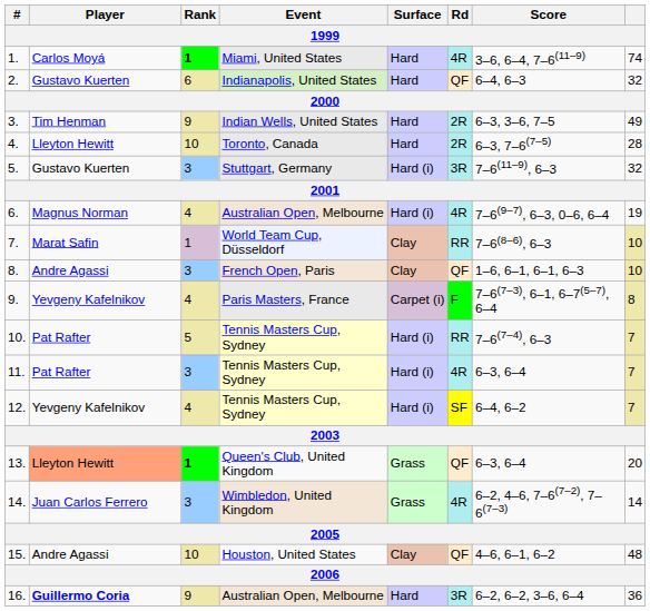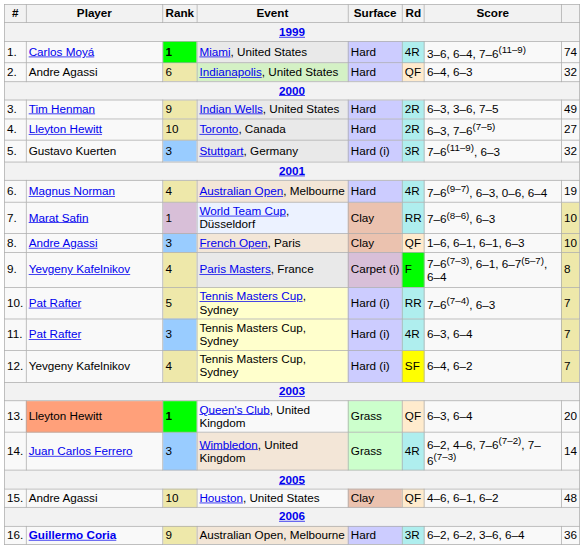 <table class="wikitable sortable">
 <tr>
 <th>#</th>
 <th width=180>Player</th>
 <th>Rank</th>
 <th width=200>Event</th>
 <th>Surface</th>
 <th>Rd</th>
 <th width=180>Score</th>
 <th></th>
 </tr>
 <tr>
 <th colspan=8><a href='#'>1999</a></th>
 </tr>
 <tr>
 <td>1.</td>
 <td> <a href='#'>Carlos Moyá</a></td>
 <td bgcolor=lime><strong>1</strong></td>
 <td bgcolor=e9e9e9><a href='#'>Miami</a>, United States</td>
 <td bgcolor=CCCCFF>Hard</td>
 <td bgcolor=afeeee>4R</td>
 <td>3–6, 6–4, 7–6<sup>(11–9)</sup></td>
 <td>74</td>
 </tr>
 <tr>
 <td>2.</td>
-<td> <a href='#'>Gustavo Kuerten</a></td>
+<td> Andre Agassi</td>
 <td bgcolor=EEE8AA>6</td>
 <td bgcolor=d4f1c5><a href='#'>Indianapolis</a>, United States</td>
 <td bgcolor=CCCCFF>Hard</td>
 <td bgcolor=ffebcd>QF</td>
 <td>6–4, 6–3</td>
 <td>32</td>
 </tr>
 <tr>
 <th colspan=8><a href='#'>2000</a></th>
 </tr>
 <tr>
 <td>3.</td>
 <td> <a href='#'>Tim Henman</a></td>
 <td bgcolor=EEE8AA>9</td>
 <td bgcolor=e9e9e9><a href='#'>Indian Wells</a>, United States</td>
 <td bgcolor=CCCCFF>Hard</td>
 <td bgcolor=afeeee>2R</td>
 <td>6–3, 3–6, 7–5</td>
 <td>49</td>
 </tr>
 <tr>
 <td>4.</td>
 <td> <a href='#'>Lleyton Hewitt</a></td>
 <td bgcolor=EEE8AA>10</td>
 <td bgcolor=e9e9e9><a href='#'>Toronto</a>, Canada</td>
 <td bgcolor=CCCCFF>Hard</td>
 <td bgcolor=afeeee>2R</td>
 <td>6–3, 7–6<sup>(7–5)</sup></td>
-<td>28</td>
+<td>27</td>
 </tr>
 <tr>
 <td>5.</td>
 <td> Gustavo Kuerten</td>
 <td bgcolor=99ccff>3</td>
 <td bgcolor=e9e9e9><a href='#'>Stuttgart</a>, Germany</td>
 <td bgcolor=CCCCFF>Hard (i)</td>
 <td bgcolor=afeeee>3R</td>
 <td>7–6<sup>(11–9)</sup>, 6–3</td>
 <td>32</td>
 </tr>
 <tr>
 <th colspan=8><a href='#'>2001</a></th>
 </tr>
 <tr>
 <td>6.</td>
 <td> <a href='#'>Magnus Norman</a></td>
 <td bgcolor=EEE8AA>4</td>
 <td bgcolor=f3e6d7><a href='#'>Australian Open</a>, Melbourne</td>
-<td bgcolor=CCCCFF>Hard (i)</td>
+<td bgcolor=CCCCFF>Hard</td>
 <td bgcolor=afeeee>4R</td>
 <td>7–6<sup>(9–7)</sup>, 6–3, 0–6, 6–4</td>
 <td>19</td>
 </tr>
 <tr>
 <td>7.</td>
 <td> <a href='#'>Marat Safin</a></td>
 <td bgcolor=thistle>1</td>
 <td bgcolor=ECF2FF><a href='#'>World Team Cup</a>, Düsseldorf</td>
 <td bgcolor=#ebc2af>Clay</td>
 <td bgcolor=afeeee>RR</td>
 <td>7–6<sup>(8–6)</sup>, 6–3</td>
 <td bgcolor=EEE8AA>10</td>
 </tr>
 <tr>
 <td>8.</td>
 <td> <a href='#'>Andre Agassi</a></td>
 <td bgcolor=99ccff>3</td>
 <td bgcolor=f3e6d7><a href='#'>French Open</a>, Paris</td>
 <td bgcolor=#ebc2af>Clay</td>
 <td bgcolor=ffebcd>QF</td>
 <td>1–6, 6–1, 6–1, 6–3</td>
 <td bgcolor=EEE8AA>10</td>
 </tr>
 <tr>
 <td>9.</td>
 <td> <a href='#'>Yevgeny Kafelnikov</a></td>
 <td bgcolor=EEE8AA>4</td>
 <td bgcolor=e9e9e9><a href='#'>Paris Masters</a>, France</td>
 <td bgcolor=thistle>Carpet (i)</td>
 <td bgcolor=lime>F</td>
 <td>7–6<sup>(7–3)</sup>, 6–1, 6–7<sup>(5–7)</sup>, 6–4</td>
 <td bgcolor=EEE8AA>8</td>
 </tr>
 <tr>
 <td>10.</td>
 <td> <a href='#'>Pat Rafter</a></td>
 <td bgcolor=EEE8AA>5</td>
 <td bgcolor=ffffcc><a href='#'>Tennis Masters Cup</a>, Sydney</td>
 <td bgcolor=CCCCFF>Hard (i)</td>
 <td bgcolor=afeeee>RR</td>
 <td>7–6<sup>(7–4)</sup>, 6–3</td>
 <td bgcolor=EEE8AA>7</td>
 </tr>
 <tr>
 <td>11.</td>
 <td> <a href='#'>Pat Rafter</a></td>
 <td bgcolor=99ccff>3</td>
 <td bgcolor=ffffcc>Tennis Masters Cup, Sydney</td>
 <td bgcolor=CCCCFF>Hard (i)</td>
 <td bgcolor=afeeee>4R</td>
 <td>6–3, 6–4</td>
 <td bgcolor=EEE8AA>7</td>
 </tr>
 <tr>
 <td>12.</td>
 <td> Yevgeny Kafelnikov</td>
 <td bgcolor=EEE8AA>4</td>
 <td bgcolor=ffffcc>Tennis Masters Cup, Sydney</td>
 <td bgcolor=CCCCFF>Hard (i)</td>
 <td bgcolor=yellow>SF</td>
 <td>6–4, 6–2</td>
 <td bgcolor=EEE8AA>7</td>
 </tr>
 <tr>
 <th colspan=8><a href='#'>2003</a></th>
 </tr>
 <tr>
 <td>13.</td>
 <td style="background: lightsalmon;"> Lleyton Hewitt</td>
 <td bgcolor=lime><strong>1</strong></td>
 <td><a href='#'>Queen's Club</a>, United Kingdom</td>
 <td bgcolor=CCFFCC>Grass</td>
 <td bgcolor=ffebcd>QF</td>
 <td>6–3, 6–4</td>
 <td>20</td>
 </tr>
 <tr>
 <td>14.</td>
 <td> <a href='#'>Juan Carlos Ferrero</a></td>
 <td bgcolor=99ccff>3</td>
 <td bgcolor=f3e6d7><a href='#'>Wimbledon</a>, United Kingdom</td>
 <td bgcolor=#cfc>Grass</td>
 <td bgcolor=afeeee>4R</td>
 <td>6–2, 4–6, 7–6<sup>(7–2)</sup>, 7–6<sup>(7–3)</sup></td>
 <td>14</td>
 </tr>
 <tr>
 <th colspan=8><a href='#'>2005</a></th>
 </tr>
 <tr>
 <td>15.</td>
 <td> Andre Agassi</td>
 <td bgcolor=EEE8AA>10</td>
 <td><a href='#'>Houston</a>, United States</td>
 <td bgcolor=#ebc2af>Clay</td>
 <td bgcolor=ffebcd>QF</td>
 <td>4–6, 6–1, 6–2</td>
 <td>48</td>
 </tr>
 <tr>
 <th colspan=8><a href='#'>2006</a></th>
 </tr>
 <tr>
 <td>16.</td>
 <td><strong> <a href='#'>Guillermo Coria</a></strong></td>
 <td bgcolor=EEE8AA>9</td>
 <td bgcolor=f3e6d7>Australian Open, Melbourne</td>
 <td bgcolor=CCCCFF>Hard</td>
 <td bgcolor=afeeee>3R</td>
 <td>6–2, 6–2, 3–6, 6–4</td>
 <td>36</td>
 </tr>
 </table>
